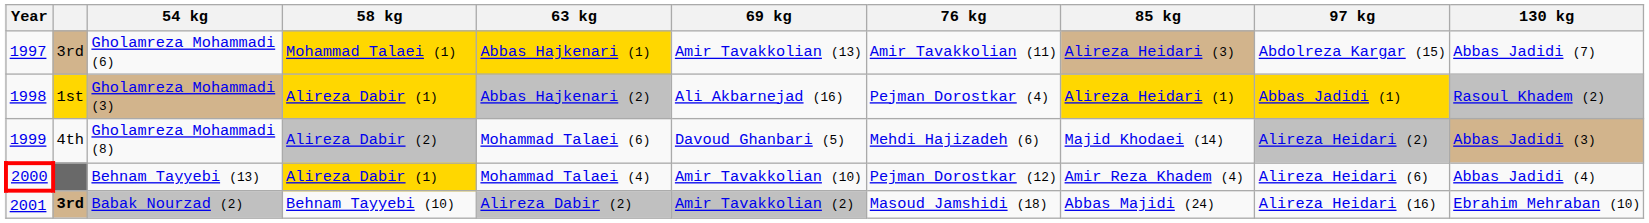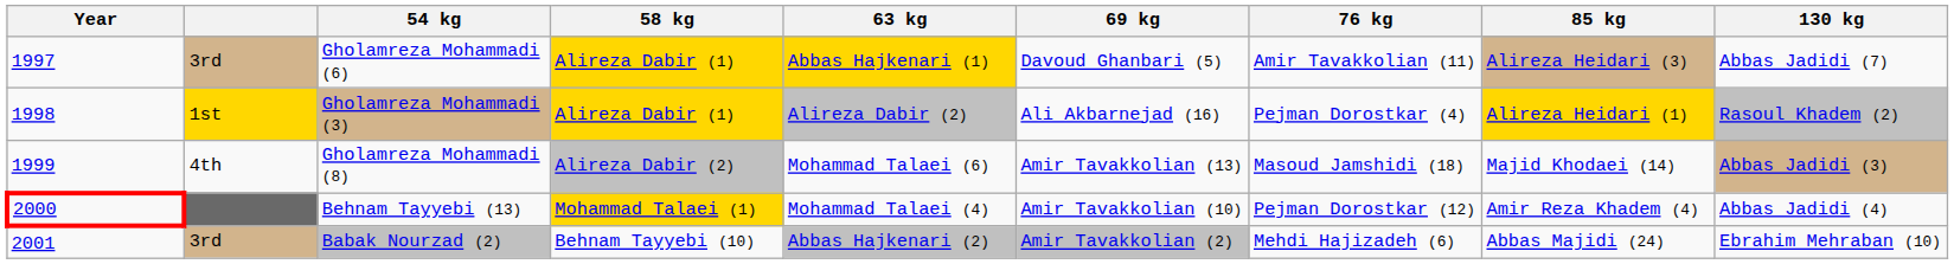 <table class="wikitable" style="font-size: 90%">
 <tr>
 <th>Year</th>
 <th></th>
 <th width="12%">54 kg</th>
 <th width="12%">58 kg</th>
 <th width="12%">63 kg</th>
 <th width="12%">69 kg</th>
 <th width="12%">76 kg</th>
 <th width="12%">85 kg</th>
-<th width="12%">97 kg</th>
 <th width="12%">130 kg</th>
 </tr>
 <tr>
 <td><a href='#'>1997</a></td>
 <td bgcolor="TAN">3rd</td>
 <td><a href='#'>Gholamreza Mohammadi</a> <small>(6)</small></td>
-<td bgcolor="GOLD"><a href='#'>Mohammad Talaei</a> <small>(1)</small></td>
+<td bgcolor="GOLD"><a href='#'>Alireza Dabir</a> <small>(1)</small></td>
 <td bgcolor="GOLD"><a href='#'>Abbas Hajkenari</a> <small>(1)</small></td>
-<td><a href='#'>Amir Tavakkolian</a> <small>(13)</small></td>
+<td><a href='#'>Davoud Ghanbari</a> <small>(5)</small></td>
 <td><a href='#'>Amir Tavakkolian</a> <small>(11)</small></td>
 <td bgcolor="TAN"><a href='#'>Alireza Heidari</a> <small>(3)</small></td>
-<td><a href='#'>Abdolreza Kargar</a> <small>(15)</small></td>
 <td><a href='#'>Abbas Jadidi</a> <small>(7)</small></td>
 </tr>
 <tr>
 <td><a href='#'>1998</a></td>
 <td bgcolor="GOLD">1st</td>
 <td bgcolor="TAN"><a href='#'>Gholamreza Mohammadi</a> <small>(3)</small></td>
 <td bgcolor="GOLD"><a href='#'>Alireza Dabir</a> <small>(1)</small></td>
-<td bgcolor="SILVER"><a href='#'>Abbas Hajkenari</a> <small>(2)</small></td>
+<td bgcolor="SILVER"><a href='#'>Alireza Dabir</a> <small>(2)</small></td>
 <td><a href='#'>Ali Akbarnejad</a> <small>(16)</small></td>
 <td><a href='#'>Pejman Dorostkar</a> <small>(4)</small></td>
 <td bgcolor="GOLD"><a href='#'>Alireza Heidari</a> <small>(1)</small></td>
-<td bgcolor="GOLD"><a href='#'>Abbas Jadidi</a> <small>(1)</small></td>
 <td bgcolor="SILVER"><a href='#'>Rasoul Khadem</a> <small>(2)</small></td>
 </tr>
 <tr>
 <td><a href='#'>1999</a></td>
 <td>4th</td>
 <td><a href='#'>Gholamreza Mohammadi</a> <small>(8)</small></td>
 <td bgcolor="SILVER"><a href='#'>Alireza Dabir</a> <small>(2)</small></td>
 <td><a href='#'>Mohammad Talaei</a> <small>(6)</small></td>
-<td><a href='#'>Davoud Ghanbari</a> <small>(5)</small></td>
-<td><a href='#'>Mehdi Hajizadeh</a> <small>(6)</small></td>
+<td><a href='#'>Amir Tavakkolian</a> <small>(13)</small></td>
+<td><a href='#'>Masoud Jamshidi</a> <small>(18)</small></td>
 <td><a href='#'>Majid Khodaei</a> <small>(14)</small></td>
-<td bgcolor="SILVER"><a href='#'>Alireza Heidari</a> <small>(2)</small></td>
 <td bgcolor="TAN"><a href='#'>Abbas Jadidi</a> <small>(3)</small></td>
 </tr>
 <tr>
 <td style="border: 3px solid red"><a href='#'>2000</a></td>
 <td bgcolor=DimGray></td>
 <td><a href='#'>Behnam Tayyebi</a> <small>(13)</small></td>
-<td bgcolor="GOLD"><a href='#'>Alireza Dabir</a> <small>(1)</small></td>
+<td bgcolor="GOLD"><a href='#'>Mohammad Talaei</a> <small>(1)</small></td>
 <td><a href='#'>Mohammad Talaei</a> <small>(4)</small></td>
 <td><a href='#'>Amir Tavakkolian</a> <small>(10)</small></td>
 <td><a href='#'>Pejman Dorostkar</a> <small>(12)</small></td>
 <td><a href='#'>Amir Reza Khadem</a> <small>(4)</small></td>
-<td><a href='#'>Alireza Heidari</a> <small>(6)</small></td>
 <td><a href='#'>Abbas Jadidi</a> <small>(4)</small></td>
 </tr>
 <tr>
 <td><a href='#'>2001</a></td>
-<td bgcolor="TAN"><strong>3rd</strong></td>
+<td bgcolor="TAN">3rd</td>
 <td bgcolor="SILVER"><a href='#'>Babak Nourzad</a> <small>(2)</small></td>
 <td><a href='#'>Behnam Tayyebi</a> <small>(10)</small></td>
-<td bgcolor="SILVER"><a href='#'>Alireza Dabir</a> <small>(2)</small></td>
+<td bgcolor="SILVER"><a href='#'>Abbas Hajkenari</a> <small>(2)</small></td>
 <td bgcolor="SILVER"><a href='#'>Amir Tavakkolian</a> <small>(2)</small></td>
-<td><a href='#'>Masoud Jamshidi</a> <small>(18)</small></td>
+<td><a href='#'>Mehdi Hajizadeh</a> <small>(6)</small></td>
 <td><a href='#'>Abbas Majidi</a> <small>(24)</small></td>
-<td><a href='#'>Alireza Heidari</a> <small>(16)</small></td>
 <td><a href='#'>Ebrahim Mehraban</a> <small>(10)</small></td>
 </tr>
 </table>
